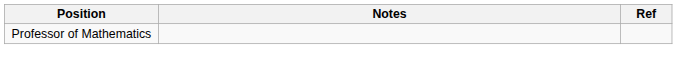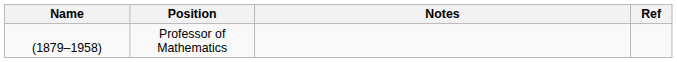 <table class="wikitable sortable">
 <tr>
+<th scope="column" width="15%">Name</th>
 <th scope="column" width="15%" class="unsortable">Position</th>
 <th scope="column" width="45%" class="unsortable">Notes</th>
 <th scope="column" width="5%" class="unsortable">Ref</th>
 </tr>
 <tr valign="top">
+<td align="center"> <br> (1879–1958)</td>
 <td align="center">Professor of Mathematics</td>
 <td></td>
 <td align="center"></td>
 </tr>
 </table>
